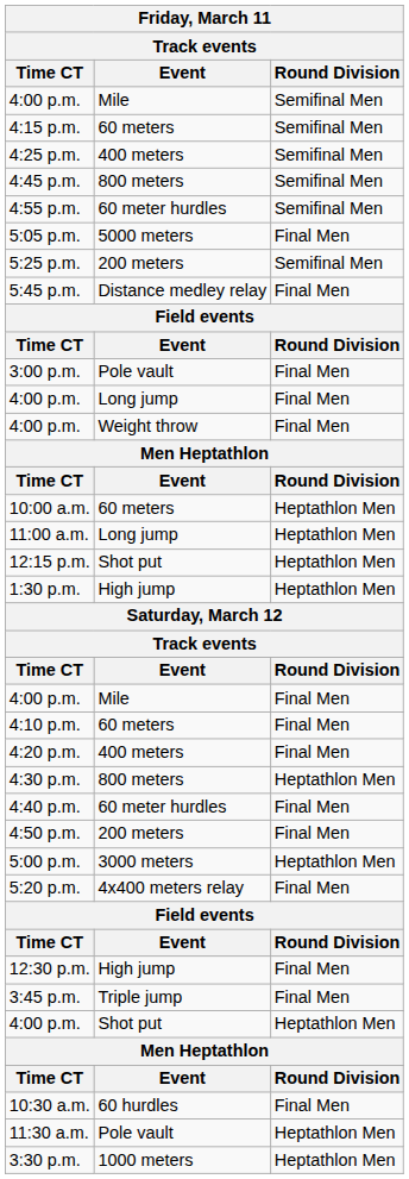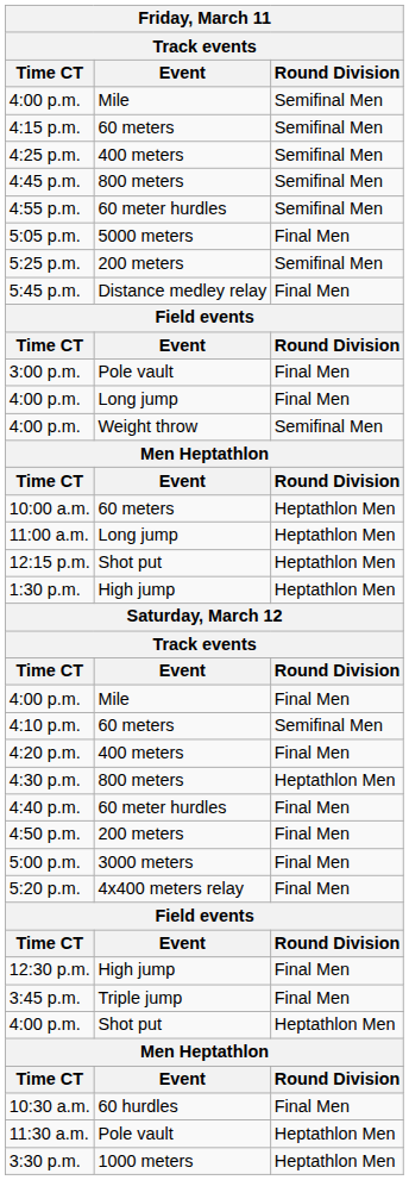 <table class="wikitable collapsible">
 <tr>
 <th colspan="6">Friday, March 11</th>
 </tr>
 <tr>
 <th colspan="6">Track events</th>
 </tr>
 <tr>
 <th>Time CT</th>
 <th>Event</th>
 <th>Round Division</th>
 </tr>
 <tr>
 <td>4:00 p.m.</td>
 <td>Mile</td>
 <td>Semifinal Men</td>
 </tr>
 <tr>
 <td>4:15 p.m.</td>
 <td>60 meters</td>
 <td>Semifinal Men</td>
 </tr>
 <tr>
 <td>4:25 p.m.</td>
 <td>400 meters</td>
 <td>Semifinal Men</td>
 </tr>
 <tr>
 <td>4:45 p.m.</td>
 <td>800 meters</td>
 <td>Semifinal Men</td>
 </tr>
 <tr>
 <td>4:55 p.m.</td>
 <td>60 meter hurdles</td>
 <td>Semifinal Men</td>
 </tr>
 <tr>
 <td>5:05 p.m.</td>
 <td>5000 meters</td>
 <td>Final Men</td>
 </tr>
 <tr>
 <td>5:25 p.m.</td>
 <td>200 meters</td>
 <td>Semifinal Men</td>
 </tr>
 <tr>
 <td>5:45 p.m.</td>
 <td>Distance medley relay</td>
 <td>Final Men</td>
 </tr>
 <tr>
 <th colspan="6">Field events</th>
 </tr>
 <tr>
 <th>Time CT</th>
 <th>Event</th>
 <th>Round Division</th>
 </tr>
 <tr>
 <td>3:00 p.m.</td>
 <td>Pole vault</td>
 <td>Final Men</td>
 </tr>
 <tr>
 <td>4:00 p.m.</td>
 <td>Long jump</td>
 <td>Final Men</td>
 </tr>
 <tr>
 <td>4:00 p.m.</td>
 <td>Weight throw</td>
-<td>Final Men</td>
+<td>Semifinal Men</td>
 </tr>
 <tr>
 <th colspan="6">Men Heptathlon</th>
 </tr>
 <tr>
 <th>Time CT</th>
 <th>Event</th>
 <th>Round Division</th>
 </tr>
 <tr>
 <td>10:00 a.m.</td>
 <td>60 meters</td>
 <td>Heptathlon Men</td>
 </tr>
 <tr>
 <td>11:00 a.m.</td>
 <td>Long jump</td>
 <td>Heptathlon Men</td>
 </tr>
 <tr>
 <td>12:15 p.m.</td>
 <td>Shot put</td>
 <td>Heptathlon Men</td>
 </tr>
 <tr>
 <td>1:30 p.m.</td>
 <td>High jump</td>
 <td>Heptathlon Men</td>
 </tr>
 <tr>
 <th colspan="6">Saturday, March 12</th>
 </tr>
 <tr>
 <th colspan="6">Track events</th>
 </tr>
 <tr>
 <th>Time CT</th>
 <th>Event</th>
 <th>Round Division</th>
 </tr>
 <tr>
 <td>4:00 p.m.</td>
 <td>Mile</td>
 <td>Final Men</td>
 </tr>
 <tr>
 <td>4:10 p.m.</td>
 <td>60 meters</td>
-<td>Final Men</td>
+<td>Semifinal Men</td>
 </tr>
 <tr>
 <td>4:20 p.m.</td>
 <td>400 meters</td>
 <td>Final Men</td>
 </tr>
 <tr>
 <td>4:30 p.m.</td>
 <td>800 meters</td>
 <td>Heptathlon Men</td>
 </tr>
 <tr>
 <td>4:40 p.m.</td>
 <td>60 meter hurdles</td>
 <td>Final Men</td>
 </tr>
 <tr>
 <td>4:50 p.m.</td>
 <td>200 meters</td>
 <td>Final Men</td>
 </tr>
 <tr>
 <td>5:00 p.m.</td>
 <td>3000 meters</td>
-<td>Heptathlon Men</td>
+<td>Final Men</td>
 </tr>
 <tr>
 <td>5:20 p.m.</td>
 <td>4x400 meters relay</td>
 <td>Final Men</td>
 </tr>
 <tr>
 <th colspan="6">Field events</th>
 </tr>
 <tr>
 <th>Time CT</th>
 <th>Event</th>
 <th>Round Division</th>
 </tr>
 <tr>
 <td>12:30 p.m.</td>
 <td>High jump</td>
 <td>Final Men</td>
 </tr>
 <tr>
 <td>3:45 p.m.</td>
 <td>Triple jump</td>
 <td>Final Men</td>
 </tr>
 <tr>
 <td>4:00 p.m.</td>
 <td>Shot put</td>
 <td>Heptathlon Men</td>
 </tr>
 <tr>
 <th colspan="6">Men Heptathlon</th>
 </tr>
 <tr>
 <th>Time CT</th>
 <th>Event</th>
 <th>Round Division</th>
 </tr>
 <tr>
 <td>10:30 a.m.</td>
 <td>60 hurdles</td>
 <td>Final Men</td>
 </tr>
 <tr>
 <td>11:30 a.m.</td>
 <td>Pole vault</td>
 <td>Heptathlon Men</td>
 </tr>
 <tr>
 <td>3:30 p.m.</td>
 <td>1000 meters</td>
 <td>Heptathlon Men</td>
 </tr>
 </table>
